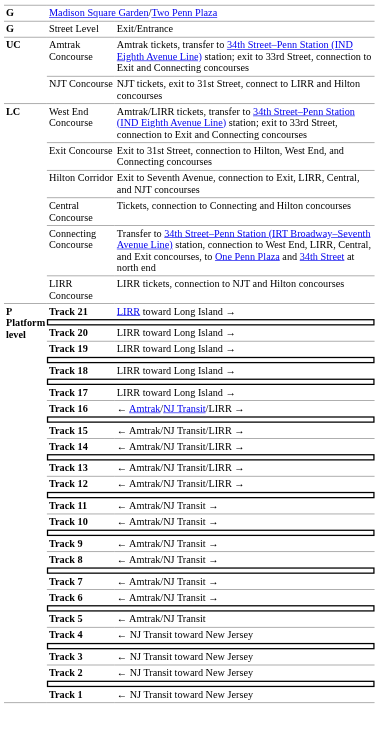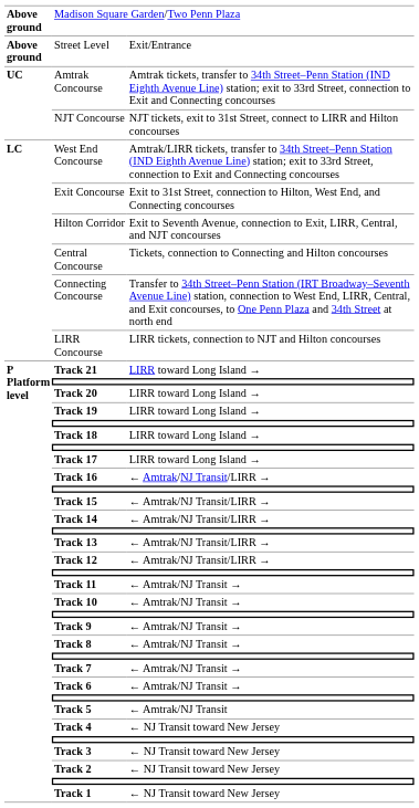 <table class="collapsible collapsed" border=0 cellspacing=0 cellpadding=3>
 <tr>
 <th colspan=2 style="text-align:center; font-size:88%"></th>
 </tr>
 <tr>
-<td style="border-top:solid 1px gray;" width=50 valign=top><strong>G</strong></td>
+<td style="border-top:solid 1px gray;" width=50 valign=top><strong>Above ground</strong></td>
 <td style="border-top:solid 1px gray;" colspan=2 valign=top><a href='#'>Madison Square Garden</a>/<a href='#'>Two Penn Plaza</a></td>
 </tr>
 <tr>
-<td style="border-top:solid 1px gray;" width=50 valign=top><strong>G</strong></td>
+<td style="border-top:solid 1px gray;" width=50 valign=top><strong>Above ground</strong></td>
 <td style="border-top:solid 1px gray;" width=100 valign=top>Street Level</td>
 <td style="border-top:solid 1px gray;" width=400 valign=top>Exit/Entrance</td>
 </tr>
 <tr>
 <td style="border-top:solid 1px gray;" width=50 valign=top rowspan=2><strong>UC</strong></td>
 <td style="border-top:solid 1px gray;" width=100 valign=top>Amtrak Concourse</td>
 <td style="border-top:solid 1px gray;" width=400 valign=top>Amtrak tickets, transfer to <a href='#'>34th Street–Penn Station (IND Eighth Avenue Line)</a> station; exit to 33rd Street, connection to Exit and Connecting concourses</td>
 </tr>
 <tr>
 <td style="border-top:solid 1px gray;" width=100 valign=top>NJT Concourse</td>
 <td style="border-top:solid 1px gray;" width=400 valign=top>NJT tickets, exit to 31st Street, connect to LIRR and Hilton concourses</td>
 </tr>
 <tr>
 <td style="border-top:solid 1px gray;" width=50 valign=top rowspan=6><strong>LC</strong></td>
 <td style="border-top:solid 1px gray;" width=100 valign=top>West End Concourse</td>
 <td style="border-top:solid 1px gray;" width=400 valign=top>Amtrak/LIRR tickets, transfer to <a href='#'>34th Street–Penn Station (IND Eighth Avenue Line)</a> station; exit to 33rd Street, connection to Exit and Connecting concourses</td>
 </tr>
 <tr>
 <td style="border-top:solid 1px gray;" width=100 valign=top>Exit Concourse</td>
 <td style="border-top:solid 1px gray;" width=400 valign=top>Exit to 31st Street, connection to Hilton, West End, and Connecting concourses</td>
 </tr>
 <tr>
 <td style="border-top:solid 1px gray;" width=100 valign=top>Hilton Corridor</td>
 <td style="border-top:solid 1px gray;" width=400 valign=top>Exit to Seventh Avenue, connection to Exit, LIRR, Central, and NJT concourses</td>
 </tr>
 <tr>
 <td style="border-top:solid 1px gray;" width=100 valign=top>Central Concourse</td>
 <td style="border-top:solid 1px gray;" width=400 valign=top>Tickets, connection to Connecting and Hilton concourses</td>
 </tr>
 <tr>
 <td style="border-top:solid 1px gray;" width=100 valign=top>Connecting Concourse</td>
 <td style="border-top:solid 1px gray;" width=400 valign=top>Transfer to <a href='#'>34th Street–Penn Station (IRT Broadway–Seventh Avenue Line)</a> station, connection to West End, LIRR, Central, and Exit concourses, to <a href='#'>One Penn Plaza</a> and <a href='#'>34th Street</a> at north end</td>
 </tr>
 <tr>
 <td style="border-top:solid 1px gray;" width=100 valign=top>LIRR Concourse</td>
 <td style="border-top:solid 1px gray;" width=400 valign=top>LIRR tickets, connection to NJT and Hilton concourses</td>
 </tr>
 <tr>
 <td style="border-top:solid 1px gray;border-bottom:solid 1px gray;" width=50 rowspan=32 valign=top><strong>P<br>Platform level</strong></td>
 <td style="border-top:solid 1px gray;" width=100><strong>Track 21</strong></td>
 <td style="border-top:solid 1px gray;" width=400> <a href='#'>LIRR</a> toward Long Island →</td>
 </tr>
 <tr>
 <td style="border-top:solid 2px black;border-right:solid 2px black;border-left:solid 2px black;border-bottom:solid 2px black;text-align:center;" colspan=2></td>
 </tr>
 <tr>
 <td style="border-bottom:solid 1px gray;"><strong>Track 20</strong></td>
 <td style="border-bottom:solid 1px gray;"> LIRR toward Long Island →</td>
 </tr>
 <tr>
 <td><strong>Track 19</strong></td>
 <td> LIRR toward Long Island →</td>
 </tr>
 <tr>
 <td style="border-top:solid 2px black;border-right:solid 2px black;border-left:solid 2px black;border-bottom:solid 2px black;text-align:center;" colspan=2></td>
 </tr>
 <tr>
 <td><strong>Track 18</strong></td>
 <td> LIRR toward Long Island →</td>
 </tr>
 <tr>
 <td style="border-top:solid 2px black;border-right:solid 2px black;border-left:solid 2px black;border-bottom:solid 2px black;text-align:center;" colspan=2></td>
 </tr>
 <tr>
 <td style="border-bottom:solid 1px gray;"><strong>Track 17</strong></td>
 <td style="border-bottom:solid 1px gray;"> LIRR toward Long Island →</td>
 </tr>
 <tr>
 <td><strong>Track 16</strong></td>
 <td>← <a href='#'>Amtrak</a>/<a href='#'>NJ Transit</a>/LIRR →</td>
 </tr>
 <tr>
 <td style="border-top:solid 2px black;border-right:solid 2px black;border-left:solid 2px black;border-bottom:solid 2px black;text-align:center;" colspan=2></td>
 </tr>
 <tr>
 <td style="border-bottom:solid 1px gray;"><strong>Track 15</strong></td>
 <td style="border-bottom:solid 1px gray;">← Amtrak/NJ Transit/LIRR →</td>
 </tr>
 <tr>
 <td><strong>Track 14</strong></td>
 <td>← Amtrak/NJ Transit/LIRR →</td>
 </tr>
 <tr>
 <td style="border-top:solid 2px black;border-right:solid 2px black;border-left:solid 2px black;border-bottom:solid 2px black;text-align:center;" colspan=2></td>
 </tr>
 <tr>
 <td style="border-bottom:solid 1px gray;"><strong>Track 13</strong></td>
 <td style="border-bottom:solid 1px gray;">← Amtrak/NJ Transit/LIRR →</td>
 </tr>
 <tr>
 <td><strong>Track 12</strong></td>
 <td>← Amtrak/NJ Transit/LIRR →</td>
 </tr>
 <tr>
 <td style="border-top:solid 2px black;border-right:solid 2px black;border-left:solid 2px black;border-bottom:solid 2px black;text-align:center;" colspan=2></td>
 </tr>
 <tr>
 <td style="border-bottom:solid 1px gray;"><strong>Track 11</strong></td>
 <td style="border-bottom:solid 1px gray;">← Amtrak/NJ Transit →</td>
 </tr>
 <tr>
 <td><strong>Track 10</strong></td>
 <td>← Amtrak/NJ Transit →</td>
 </tr>
 <tr>
 <td style="border-top:solid 2px black;border-right:solid 2px black;border-left:solid 2px black;border-bottom:solid 2px black;text-align:center;" colspan=2></td>
 </tr>
 <tr>
 <td style="border-bottom:solid 1px gray;"><strong>Track 9</strong></td>
 <td style="border-bottom:solid 1px gray;">← Amtrak/NJ Transit →</td>
 </tr>
 <tr>
 <td><strong>Track 8</strong></td>
 <td>← Amtrak/NJ Transit →</td>
 </tr>
 <tr>
 <td style="border-top:solid 2px black;border-right:solid 2px black;border-left:solid 2px black;border-bottom:solid 2px black;text-align:center;" colspan=2></td>
 </tr>
 <tr>
 <td style="border-bottom:solid 1px gray;"><strong>Track 7</strong></td>
 <td style="border-bottom:solid 1px gray;">← Amtrak/NJ Transit →</td>
 </tr>
 <tr>
 <td><strong>Track 6</strong></td>
 <td>← Amtrak/NJ Transit →</td>
 </tr>
 <tr>
 <td style="border-top:solid 2px black;border-right:solid 2px black;border-left:solid 2px black;border-bottom:solid 2px black;text-align:center;" colspan=2></td>
 </tr>
 <tr>
 <td style="border-bottom:solid 1px gray;"><strong>Track 5</strong></td>
 <td style="border-bottom:solid 1px gray;">← Amtrak/NJ Transit</td>
 </tr>
 <tr>
 <td><strong>Track 4</strong></td>
 <td>← NJ Transit toward New Jersey</td>
 </tr>
 <tr>
 <td style="border-top:solid 2px black;border-right:solid 2px black;border-left:solid 2px black;border-bottom:solid 2px black;text-align:center;" colspan=2></td>
 </tr>
 <tr>
 <td style="border-bottom:solid 1px gray;"><strong>Track 3</strong></td>
 <td style="border-bottom:solid 1px gray;">← NJ Transit toward New Jersey</td>
 </tr>
 <tr>
 <td><strong>Track 2</strong></td>
 <td>← NJ Transit toward New Jersey</td>
 </tr>
 <tr>
 <td style="border-top:solid 2px black;border-right:solid 2px black;border-left:solid 2px black;border-bottom:solid 2px black;text-align:center;" colspan=2></td>
 </tr>
 <tr>
 <td style="border-bottom:solid 1px gray;"><strong>Track 1</strong></td>
 <td style="border-bottom:solid 1px gray;">← NJ Transit toward New Jersey</td>
 </tr>
 </table>
